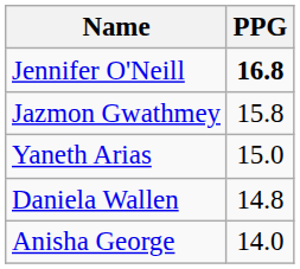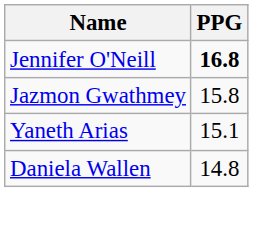 <table class=wikitable>
 <tr>
 <th>Name</th>
 <th>PPG</th>
 </tr>
 <tr>
 <td> <a href='#'>Jennifer O'Neill</a></td>
 <td align=center><strong>16.8</strong></td>
 </tr>
 <tr>
 <td> <a href='#'>Jazmon Gwathmey</a></td>
 <td align=center>15.8</td>
 </tr>
 <tr>
 <td> <a href='#'>Yaneth Arias</a></td>
-<td align=center>15.0</td>
+<td align=center>15.1</td>
 </tr>
 <tr>
 <td> <a href='#'>Daniela Wallen</a></td>
 <td align=center>14.8</td>
 </tr>
-<tr>
-<td> <a href='#'>Anisha George</a></td>
-<td align=center>14.0</td>
-</tr>
 </table>
